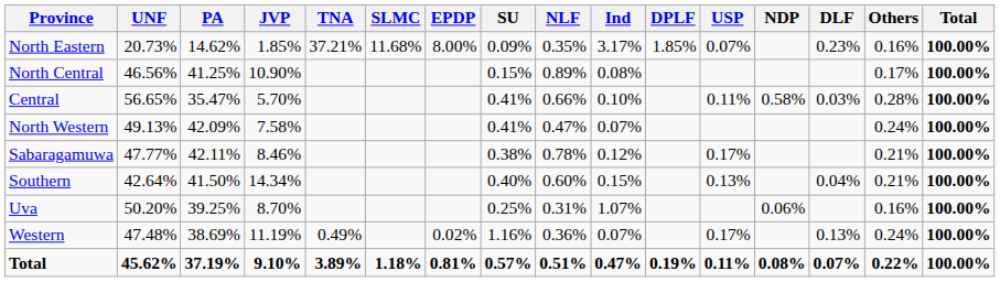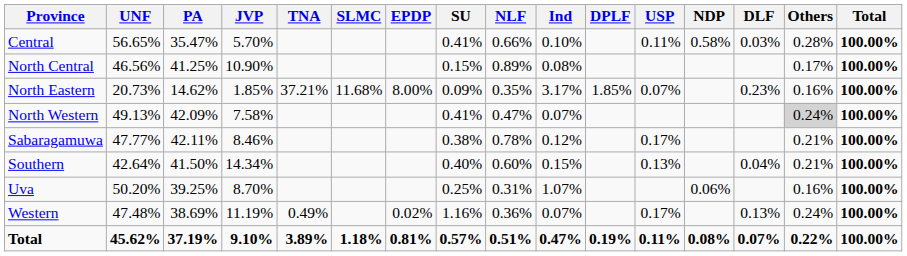 <table class="wikitable sortable" border="1" style="text-align:right;">
 <tr>
 <th><a href='#'>Province</a></th>
 <th><a href='#'>UNF</a><br></th>
 <th><a href='#'>PA</a><br></th>
 <th><a href='#'>JVP</a><br></th>
 <th><a href='#'>TNA</a><br></th>
 <th><a href='#'>SLMC</a><br></th>
 <th><a href='#'>EPDP</a><br></th>
 <th>SU<br></th>
 <th><a href='#'>NLF</a><br></th>
 <th><a href='#'>Ind</a><br></th>
 <th><a href='#'>DPLF</a><br></th>
 <th><a href='#'>USP</a><br></th>
 <th>NDP<br></th>
 <th>DLF<br></th>
 <th>Others<br></th>
 <th>Total<br></th>
 </tr>
 <tr>
-<td align=left><a href='#'>North Eastern</a></td>
-<td>20.73%</td>
-<td>14.62%</td>
-<td>1.85%</td>
-<td>37.21%</td>
-<td>11.68%</td>
-<td>8.00%</td>
-<td>0.09%</td>
-<td>0.35%</td>
-<td>3.17%</td>
-<td>1.85%</td>
-<td>0.07%</td>
+<td align=left><a href='#'>Central</a></td>
+<td>56.65%</td>
+<td>35.47%</td>
+<td>5.70%</td>
 <td></td>
-<td>0.23%</td>
-<td>0.16%</td>
+<td></td>
+<td></td>
+<td>0.41%</td>
+<td>0.66%</td>
+<td>0.10%</td>
+<td></td>
+<td>0.11%</td>
+<td>0.58%</td>
+<td>0.03%</td>
+<td>0.28%</td>
 <td><strong>100.00%</strong></td>
 </tr>
 <tr>
 <td align=left><a href='#'>North Central</a></td>
 <td>46.56%</td>
 <td>41.25%</td>
 <td>10.90%</td>
 <td></td>
 <td></td>
 <td></td>
 <td>0.15%</td>
 <td>0.89%</td>
 <td>0.08%</td>
 <td></td>
 <td></td>
 <td></td>
 <td></td>
 <td>0.17%</td>
 <td><strong>100.00%</strong></td>
 </tr>
 <tr>
-<td align=left><a href='#'>Central</a></td>
-<td>56.65%</td>
-<td>35.47%</td>
-<td>5.70%</td>
+<td align=left><a href='#'>North Eastern</a></td>
+<td>20.73%</td>
+<td>14.62%</td>
+<td>1.85%</td>
+<td>37.21%</td>
+<td>11.68%</td>
+<td>8.00%</td>
+<td>0.09%</td>
+<td>0.35%</td>
+<td>3.17%</td>
+<td>1.85%</td>
+<td>0.07%</td>
 <td></td>
-<td></td>
-<td></td>
-<td>0.41%</td>
-<td>0.66%</td>
-<td>0.10%</td>
-<td></td>
-<td>0.11%</td>
-<td>0.58%</td>
-<td>0.03%</td>
-<td>0.28%</td>
+<td>0.23%</td>
+<td>0.16%</td>
 <td><strong>100.00%</strong></td>
 </tr>
 <tr>
 <td align=left><a href='#'>North Western</a></td>
 <td>49.13%</td>
 <td>42.09%</td>
 <td>7.58%</td>
 <td></td>
 <td></td>
 <td></td>
 <td>0.41%</td>
 <td>0.47%</td>
 <td>0.07%</td>
 <td></td>
 <td></td>
 <td></td>
 <td></td>
-<td>0.24%</td>
+<td style="background: lightgrey;">0.24%</td>
 <td><strong>100.00%</strong></td>
 </tr>
 <tr>
 <td align=left><a href='#'>Sabaragamuwa</a></td>
 <td>47.77%</td>
 <td>42.11%</td>
 <td>8.46%</td>
 <td></td>
 <td></td>
 <td></td>
 <td>0.38%</td>
 <td>0.78%</td>
 <td>0.12%</td>
 <td></td>
 <td>0.17%</td>
 <td></td>
 <td></td>
 <td>0.21%</td>
 <td><strong>100.00%</strong></td>
 </tr>
 <tr>
 <td align=left><a href='#'>Southern</a></td>
 <td>42.64%</td>
 <td>41.50%</td>
 <td>14.34%</td>
 <td></td>
 <td></td>
 <td></td>
 <td>0.40%</td>
 <td>0.60%</td>
 <td>0.15%</td>
 <td></td>
 <td>0.13%</td>
 <td></td>
 <td>0.04%</td>
 <td>0.21%</td>
 <td><strong>100.00%</strong></td>
 </tr>
 <tr>
 <td align=left><a href='#'>Uva</a></td>
 <td>50.20%</td>
 <td>39.25%</td>
 <td>8.70%</td>
 <td></td>
 <td></td>
 <td></td>
 <td>0.25%</td>
 <td>0.31%</td>
 <td>1.07%</td>
 <td></td>
 <td></td>
 <td>0.06%</td>
 <td></td>
 <td>0.16%</td>
 <td><strong>100.00%</strong></td>
 </tr>
 <tr>
 <td align=left><a href='#'>Western</a></td>
 <td>47.48%</td>
 <td>38.69%</td>
 <td>11.19%</td>
 <td>0.49%</td>
 <td></td>
 <td>0.02%</td>
 <td>1.16%</td>
 <td>0.36%</td>
 <td>0.07%</td>
 <td></td>
 <td>0.17%</td>
 <td></td>
 <td>0.13%</td>
 <td>0.24%</td>
 <td><strong>100.00%</strong></td>
 </tr>
 <tr class="sortbottom">
 <td align=left><strong>Total</strong></td>
 <td><strong>45.62%</strong></td>
 <td><strong>37.19%</strong></td>
 <td><strong>9.10%</strong></td>
 <td><strong>3.89%</strong></td>
 <td><strong>1.18%</strong></td>
 <td><strong>0.81%</strong></td>
 <td><strong>0.57%</strong></td>
 <td><strong>0.51%</strong></td>
 <td><strong>0.47%</strong></td>
 <td><strong>0.19%</strong></td>
 <td><strong>0.11%</strong></td>
 <td><strong>0.08%</strong></td>
 <td><strong>0.07%</strong></td>
 <td><strong>0.22%</strong></td>
 <td><strong>100.00%</strong></td>
 </tr>
 </table>
